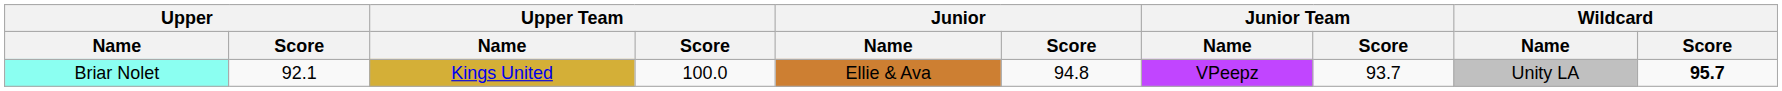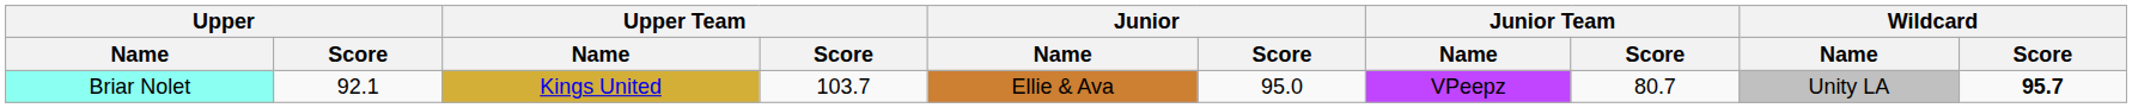 <table class="wikitable" style="text-align:center; line-height:17px; width:100%;">
 <tr>
 <th scope="col" colspan="2">Upper</th>
 <th scope="col" colspan="2">Upper Team</th>
 <th scope="col" colspan="2">Junior</th>
 <th scope="col" colspan="2">Junior Team</th>
 <th scope="col" colspan="2">Wildcard</th>
 </tr>
 <tr>
 <th scope="col"#C145FF>Name</th>
 <th scope="col"#C145FF>Score</th>
 <th scope="col">Name</th>
 <th scope="col">Score</th>
 <th scope="col">Name</th>
 <th scope="col">Score</th>
 <th scope="col">Name</th>
 <th scope="col">Score</th>
 <th scope="col">Name</th>
 <th scope="col">Score</th>
 </tr>
 <tr>
 <td bgcolor=#8BFFF1>Briar Nolet</td>
 <td>92.1</td>
 <td bgcolor=#D4AF37><a href='#'>Kings United</a></td>
-<td>100.0</td>
+<td>103.7</td>
 <td bgcolor=#cd7f32>Ellie & Ava</td>
-<td>94.8</td>
+<td>95.0</td>
 <td bgcolor=#C145FF>VPeepz</td>
-<td>93.7</td>
+<td>80.7</td>
 <td bgcolor=#C0C0C0>Unity LA</td>
 <td><strong>95.7</strong></td>
 </tr>
 </table>
